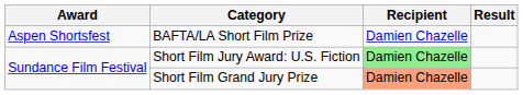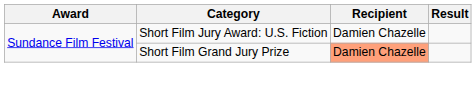 <table class="wikitable sortable">
 <tr>
 <th>Award</th>
 <th>Category</th>
 <th>Recipient</th>
 <th>Result</th>
 </tr>
 <tr>
-<td><a href='#'>Aspen Shortsfest</a></td>
-<td>BAFTA/LA Short Film Prize</td>
-<td><a href='#'>Damien Chazelle</a></td>
-<td></td>
-</tr>
-<tr>
 <td rowspan="2"><a href='#'>Sundance Film Festival</a></td>
 <td>Short Film Jury Award: U.S. Fiction</td>
-<td style="background: lightgreen;">Damien Chazelle</td>
+<td>Damien Chazelle</td>
 <td></td>
 </tr>
 <tr>
 <td>Short Film Grand Jury Prize</td>
 <td style="background: lightsalmon;">Damien Chazelle</td>
 <td></td>
 </tr>
 </table>
